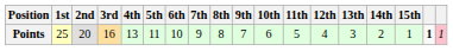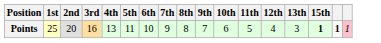 <table class="wikitable" style="font-size: 85%">
 <tr>
 <th>Position</th>
 <th>1st</th>
 <th>2nd</th>
 <th>3rd</th>
 <th>4th</th>
 <th>5th</th>
 <th>6th</th>
 <th>7th</th>
 <th>8th</th>
 <th>9th</th>
 <th>10th</th>
 <th>11th</th>
 <th>12th</th>
 <th>13th</th>
-<th>14th</th>
 <th>15th</th>
 <th></th>
 <th></th>
 </tr>
 <tr align="center">
 <th>Points</th>
 <td style="background:#FFFFBF;">25</td>
 <td style="background:#DFDFDF;">20</td>
 <td style="background:#FFDF9F;">16</td>
 <td style="background:#DFFFDF;">13</td>
 <td style="background:#DFFFDF;">11</td>
 <td style="background:#DFFFDF;">10</td>
 <td style="background:#DFFFDF;">9</td>
 <td style="background:#DFFFDF;">8</td>
 <td style="background:#DFFFDF;">7</td>
 <td style="background:#DFFFDF;">6</td>
 <td style="background:#DFFFDF;">5</td>
 <td style="background:#DFFFDF;">4</td>
 <td style="background:#DFFFDF;">3</td>
-<td style="background:#DFFFDF;">2</td>
-<td style="background:#DFFFDF;">1</td>
+<td style="background:#DFFFDF;"><strong>1</strong></td>
 <td><strong>1</strong></td>
 <td style="background: pink;"><em>1</em></td>
 </tr>
 </table>
